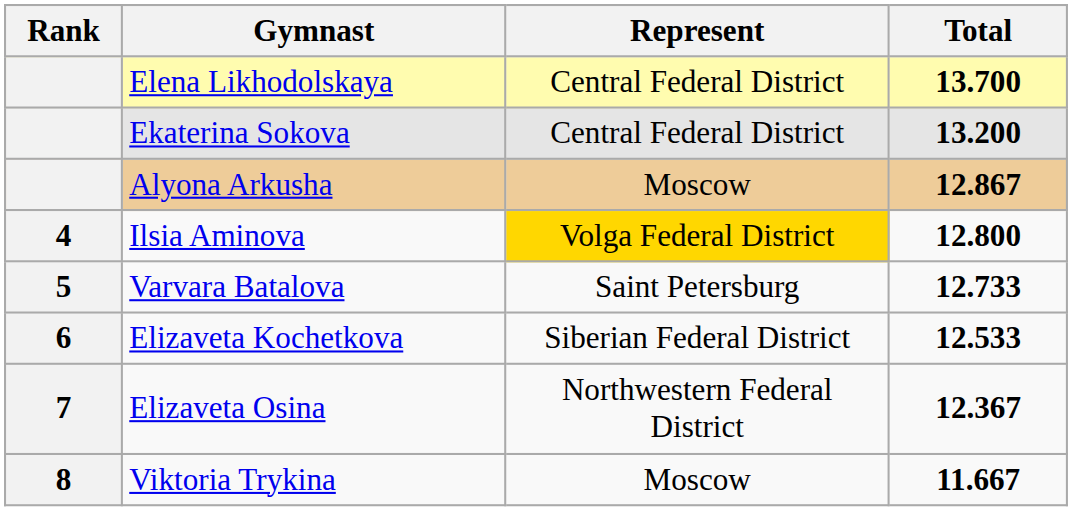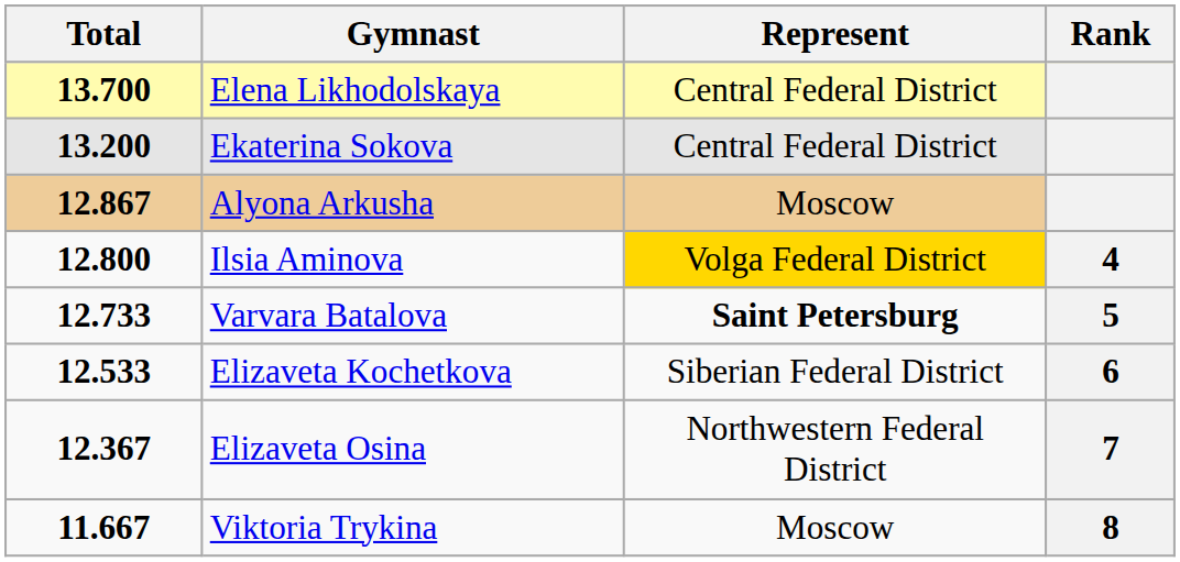 <table class="wikitable sortable" style="text-align:center; font-size:95%">
 <tr>
-<th scope="col" style="width:50px;">Rank</th>
+<th scope="col" style="width:80px;">Total</th>
 <th scope="col" style="width:180px;">Gymnast</th>
 <th scope="col" style="width:180px;">Represent</th>
-<th scope="col" style="width:80px;">Total</th>
+<th scope="col" style="width:50px;">Rank</th>
 </tr>
 <tr style="background:#fffcaf;">
-<th scope=row style="text-align:center"></th>
+<td><strong>13.700</strong></td>
 <td style="text-align:left;"><a href='#'>Elena Likhodolskaya</a></td>
 <td>Central Federal District</td>
-<td><strong>13.700</strong></td>
+<th scope=row style="text-align:center"></th>
 </tr>
 <tr style="background:#e5e5e5;">
-<th scope=row style="text-align:center"></th>
+<td><strong>13.200</strong></td>
 <td style="text-align:left;"><a href='#'>Ekaterina Sokova</a></td>
 <td>Central Federal District</td>
-<td><strong>13.200</strong></td>
+<th scope=row style="text-align:center"></th>
 </tr>
 <tr style="background:#ec9;">
-<th scope=row style="text-align:center"></th>
+<td><strong>12.867</strong></td>
 <td style="text-align:left;"><a href='#'>Alyona Arkusha</a></td>
 <td>Moscow</td>
-<td><strong>12.867</strong></td>
+<th scope=row style="text-align:center"></th>
 </tr>
 <tr>
-<th scope=row style="text-align:center">4</th>
+<td><strong>12.800</strong></td>
 <td style="text-align:left;"><a href='#'>Ilsia Aminova</a></td>
 <td style="background: gold;">Volga Federal District</td>
-<td><strong>12.800</strong></td>
+<th scope=row style="text-align:center">4</th>
 </tr>
 <tr>
+<td><strong>12.733</strong></td>
+<td style="text-align:left;"><a href='#'>Varvara Batalova</a></td>
+<td><strong>Saint Petersburg</strong></td>
 <th scope=row style="text-align:center">5</th>
-<td style="text-align:left;"><a href='#'>Varvara Batalova</a></td>
-<td>Saint Petersburg</td>
-<td><strong>12.733</strong></td>
 </tr>
 <tr>
-<th scope=row style="text-align:center">6</th>
+<td><strong>12.533</strong></td>
 <td style="text-align:left;"><a href='#'>Elizaveta Kochetkova</a></td>
 <td>Siberian Federal District</td>
-<td><strong>12.533</strong></td>
+<th scope=row style="text-align:center">6</th>
 </tr>
 <tr>
-<th scope=row style="text-align:center">7</th>
+<td><strong>12.367</strong></td>
 <td style="text-align:left;"><a href='#'>Elizaveta Osina</a></td>
 <td>Northwestern Federal District</td>
-<td><strong>12.367</strong></td>
+<th scope=row style="text-align:center">7</th>
 </tr>
 <tr>
-<th scope=row style="text-align:center">8</th>
+<td><strong>11.667</strong></td>
 <td style="text-align:left;"><a href='#'>Viktoria Trykina</a></td>
 <td>Moscow</td>
-<td><strong>11.667</strong></td>
+<th scope=row style="text-align:center">8</th>
 </tr>
 </table>
